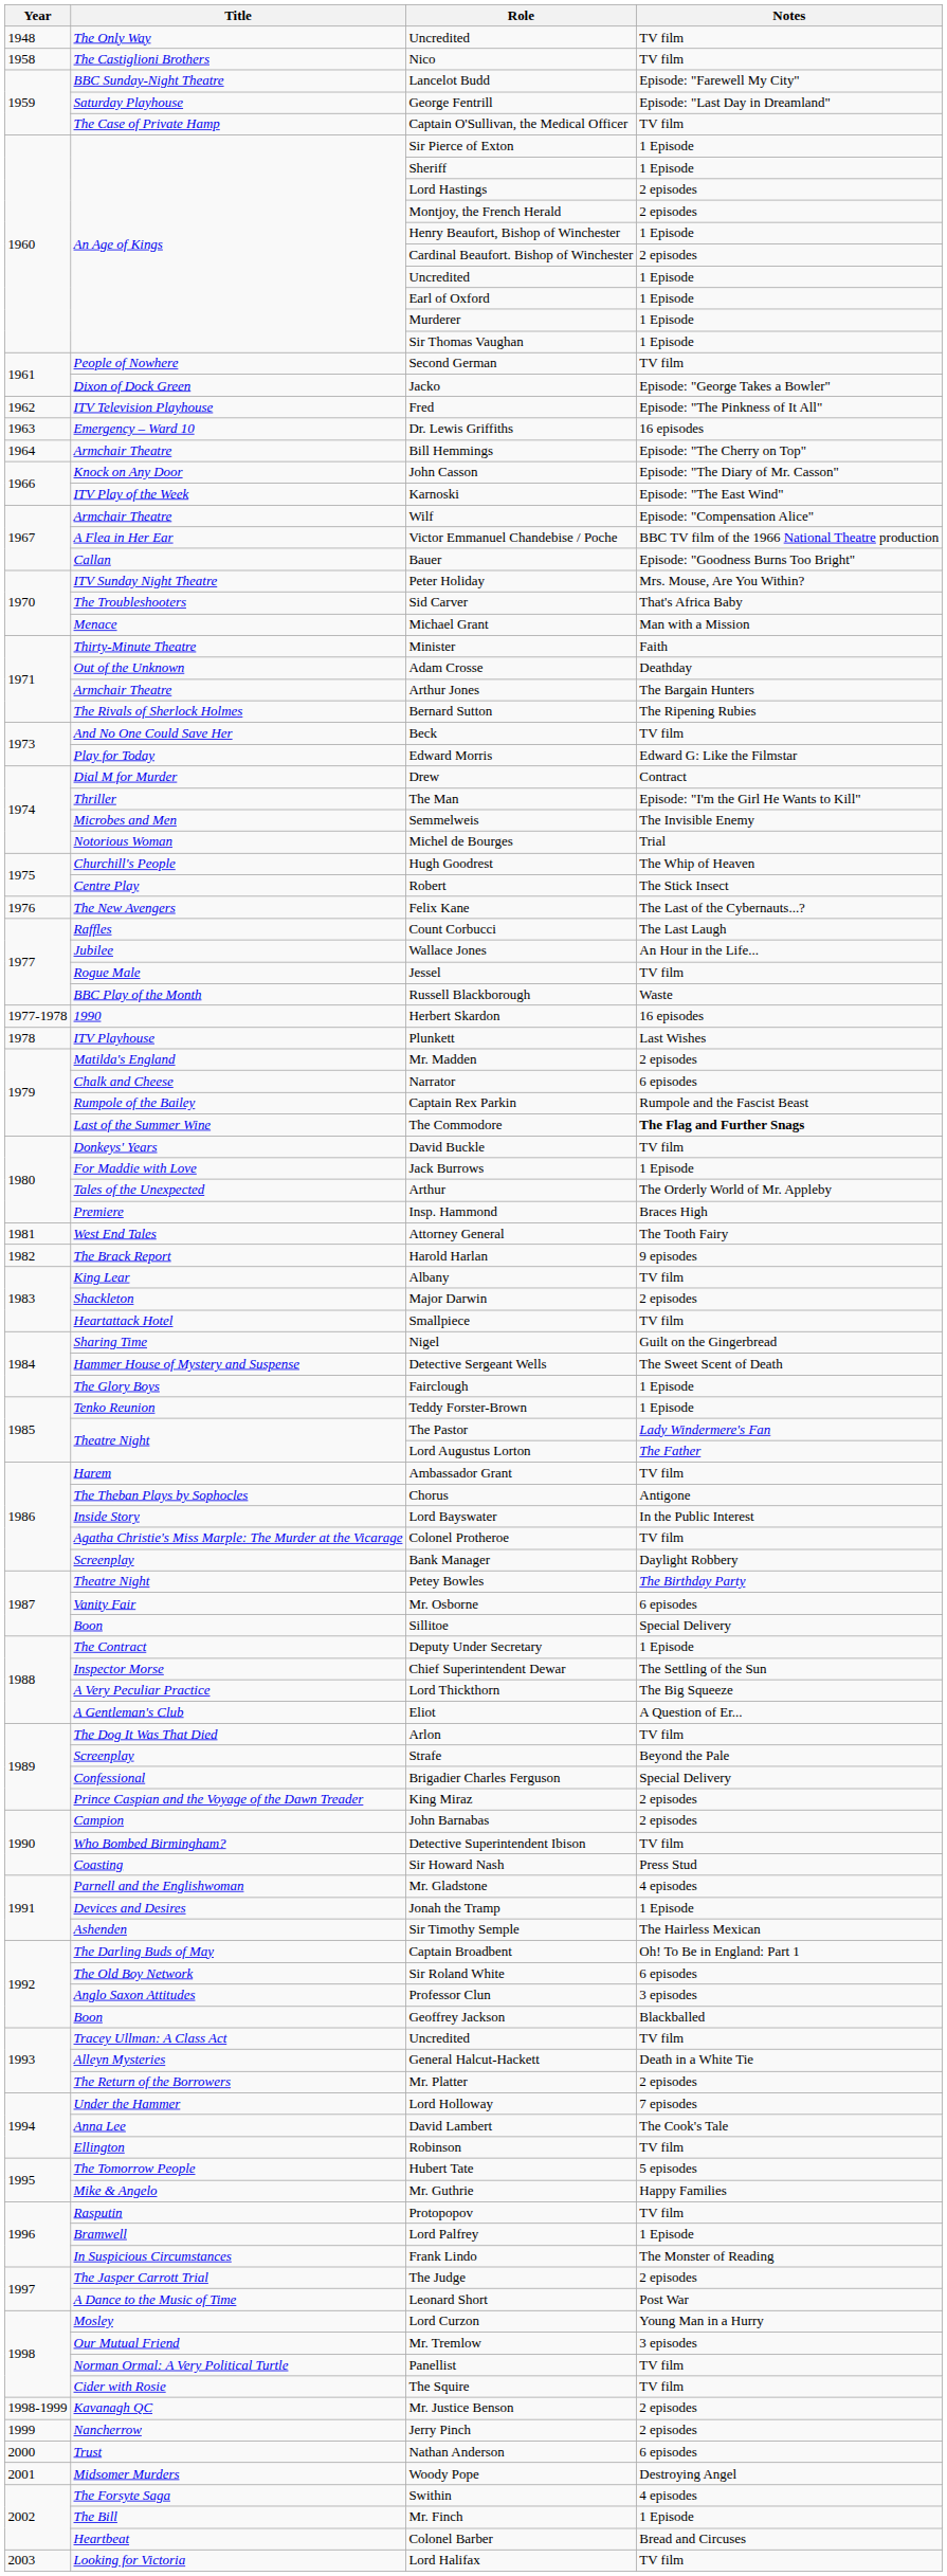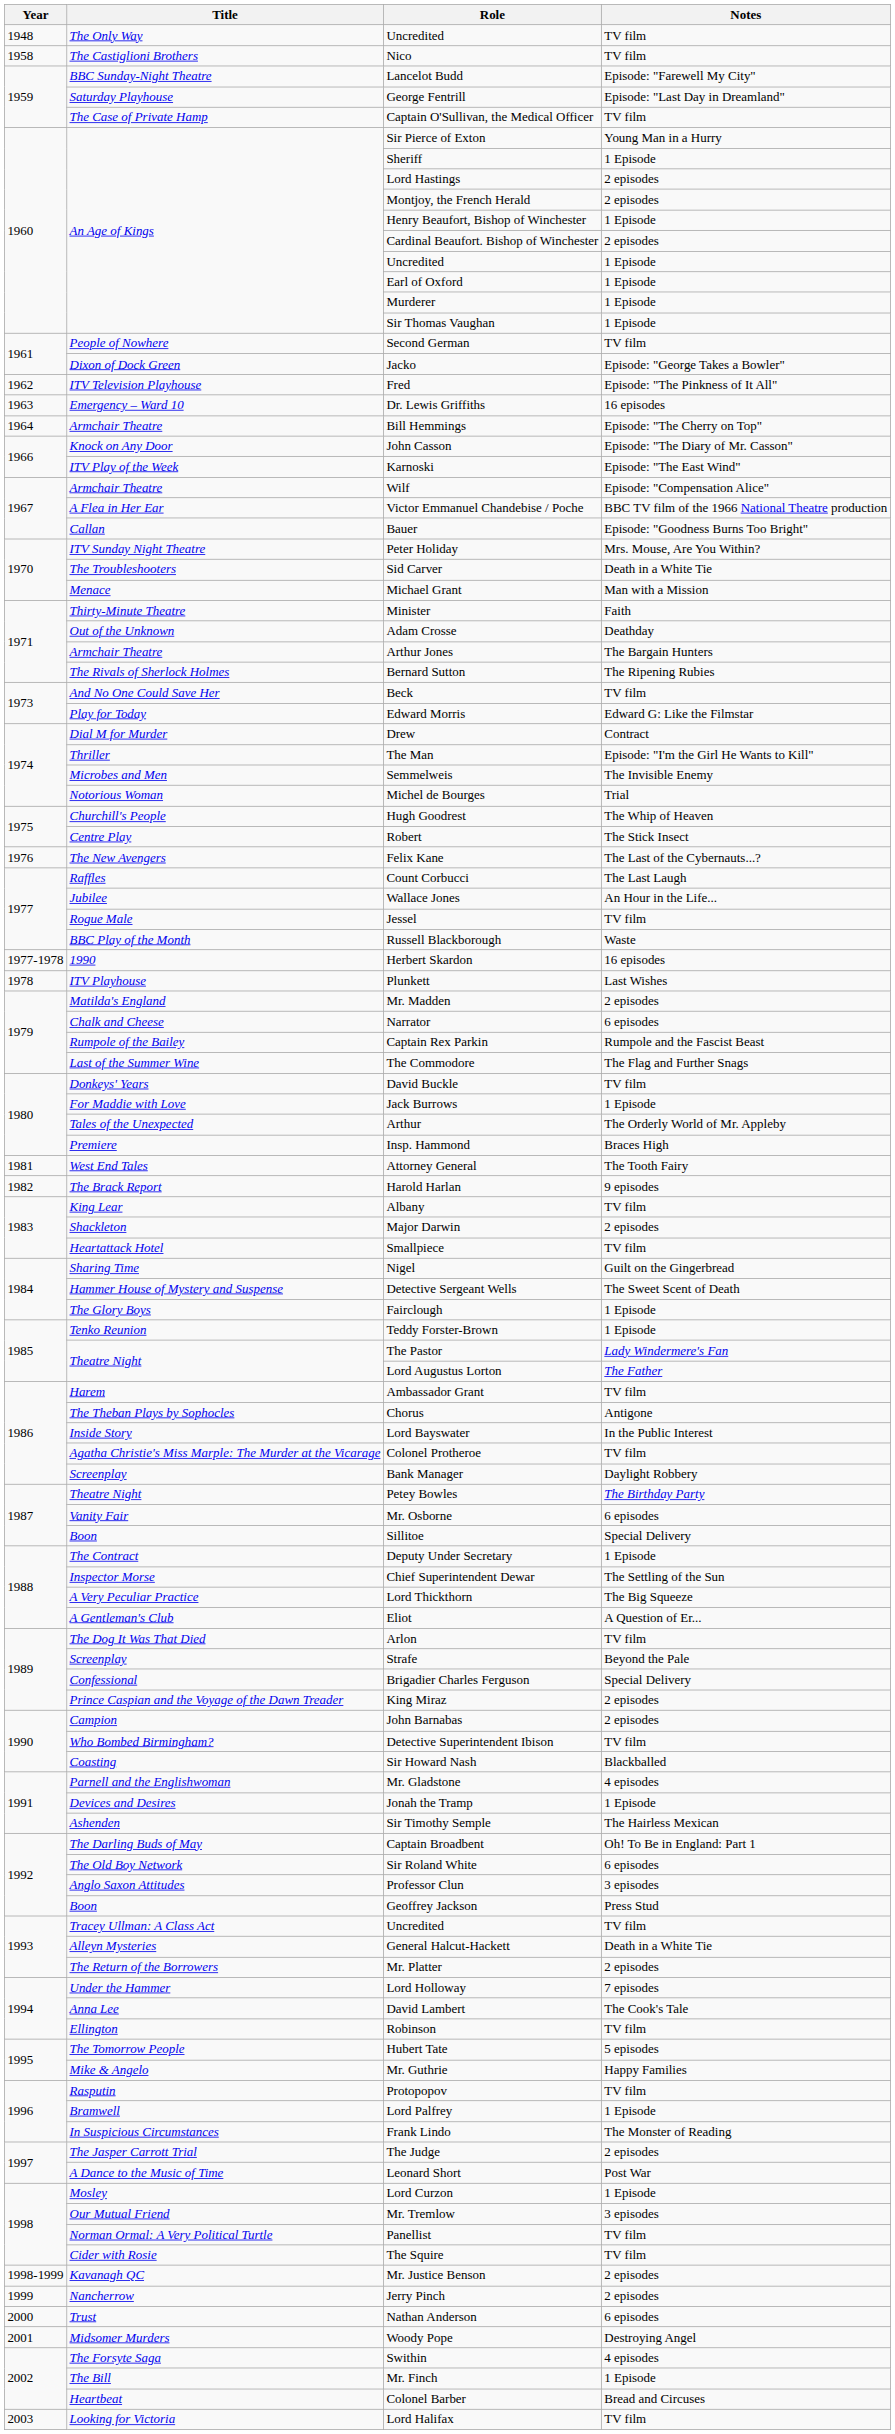 <table class="wikitable">
 <tr>
 <th>Year</th>
 <th>Title</th>
 <th>Role</th>
 <th>Notes</th>
 </tr>
 <tr>
 <td>1948</td>
 <td><em><a href='#'>The Only Way</a></em></td>
 <td>Uncredited</td>
 <td>TV film</td>
 </tr>
 <tr>
 <td>1958</td>
 <td><em><a href='#'>The Castiglioni Brothers</a></em></td>
 <td>Nico</td>
 <td>TV film</td>
 </tr>
 <tr>
 <td rowspan="3">1959</td>
 <td><em><a href='#'>BBC Sunday-Night Theatre</a></em></td>
 <td>Lancelot Budd</td>
 <td>Episode: "Farewell My City"</td>
 </tr>
 <tr>
 <td><em><a href='#'>Saturday Playhouse</a></em></td>
 <td>George Fentrill</td>
 <td>Episode: "Last Day in Dreamland"</td>
 </tr>
 <tr>
 <td><em><a href='#'>The Case of Private Hamp</a></em></td>
 <td>Captain O'Sullivan, the Medical Officer</td>
 <td>TV film</td>
 </tr>
 <tr>
 <td rowspan="10">1960</td>
 <td rowspan="10"><em><a href='#'>An Age of Kings</a></em></td>
 <td>Sir Pierce of Exton</td>
-<td>1 Episode</td>
+<td>Young Man in a Hurry</td>
 </tr>
 <tr>
 <td>Sheriff</td>
 <td>1 Episode</td>
 </tr>
 <tr>
 <td>Lord Hastings</td>
 <td>2 episodes</td>
 </tr>
 <tr>
 <td>Montjoy, the French Herald</td>
 <td>2 episodes</td>
 </tr>
 <tr>
 <td>Henry Beaufort, Bishop of Winchester</td>
 <td>1 Episode</td>
 </tr>
 <tr>
 <td>Cardinal Beaufort. Bishop of Winchester</td>
 <td>2 episodes</td>
 </tr>
 <tr>
 <td>Uncredited</td>
 <td>1 Episode</td>
 </tr>
 <tr>
 <td>Earl of Oxford</td>
 <td>1 Episode</td>
 </tr>
 <tr>
 <td>Murderer</td>
 <td>1 Episode</td>
 </tr>
 <tr>
 <td>Sir Thomas Vaughan</td>
 <td>1 Episode</td>
 </tr>
 <tr>
 <td rowspan="2">1961</td>
 <td><em><a href='#'>People of Nowhere</a></em></td>
 <td>Second German</td>
 <td>TV film</td>
 </tr>
 <tr>
 <td><em><a href='#'>Dixon of Dock Green</a></em></td>
 <td>Jacko</td>
 <td>Episode: "George Takes a Bowler"</td>
 </tr>
 <tr>
 <td>1962</td>
 <td><em><a href='#'>ITV Television Playhouse</a></em></td>
 <td>Fred</td>
 <td>Episode: "The Pinkness of It All"</td>
 </tr>
 <tr>
 <td>1963</td>
 <td><em><a href='#'>Emergency – Ward 10</a></em></td>
 <td>Dr. Lewis Griffiths</td>
 <td>16 episodes</td>
 </tr>
 <tr>
 <td>1964</td>
 <td><em><a href='#'>Armchair Theatre</a></em></td>
 <td>Bill Hemmings</td>
 <td>Episode: "The Cherry on Top"</td>
 </tr>
 <tr>
 <td rowspan="2">1966</td>
 <td><em><a href='#'>Knock on Any Door</a></em></td>
 <td>John Casson</td>
 <td>Episode: "The Diary of Mr. Casson"</td>
 </tr>
 <tr>
 <td><em><a href='#'>ITV Play of the Week</a></em></td>
 <td>Karnoski</td>
 <td>Episode: "The East Wind"</td>
 </tr>
 <tr>
 <td rowspan="3">1967</td>
 <td><em><a href='#'>Armchair Theatre</a></em></td>
 <td>Wilf</td>
 <td>Episode: "Compensation Alice"</td>
 </tr>
 <tr>
 <td><em><a href='#'>A Flea in Her Ear</a></em></td>
 <td>Victor Emmanuel Chandebise / Poche</td>
 <td>BBC TV film of the 1966 <a href='#'>National Theatre</a> production</td>
 </tr>
 <tr>
 <td><em><a href='#'>Callan</a></em></td>
 <td>Bauer</td>
 <td>Episode: "Goodness Burns Too Bright"</td>
 </tr>
 <tr>
 <td rowspan="3">1970</td>
 <td><em><a href='#'>ITV Sunday Night Theatre</a></em></td>
 <td>Peter Holiday</td>
 <td>Mrs. Mouse, Are You Within?</td>
 </tr>
 <tr>
 <td><em><a href='#'>The Troubleshooters</a></em></td>
 <td>Sid Carver</td>
-<td>That's Africa Baby</td>
+<td>Death in a White Tie</td>
 </tr>
 <tr>
 <td><em><a href='#'>Menace</a></em></td>
 <td>Michael Grant</td>
 <td>Man with a Mission</td>
 </tr>
 <tr>
 <td rowspan="4">1971</td>
 <td><em><a href='#'>Thirty-Minute Theatre</a></em></td>
 <td>Minister</td>
 <td>Faith</td>
 </tr>
 <tr>
 <td><em><a href='#'>Out of the Unknown</a></em></td>
 <td>Adam Crosse</td>
 <td>Deathday</td>
 </tr>
 <tr>
 <td><em><a href='#'>Armchair Theatre</a></em></td>
 <td>Arthur Jones</td>
 <td>The Bargain Hunters</td>
 </tr>
 <tr>
 <td><em><a href='#'>The Rivals of Sherlock Holmes</a></em></td>
 <td>Bernard Sutton</td>
 <td>The Ripening Rubies</td>
 </tr>
 <tr>
 <td rowspan="2">1973</td>
 <td><em><a href='#'>And No One Could Save Her</a></em></td>
 <td>Beck</td>
 <td>TV film</td>
 </tr>
 <tr>
 <td><em><a href='#'>Play for Today</a></em></td>
 <td>Edward Morris</td>
 <td>Edward G: Like the Filmstar</td>
 </tr>
 <tr>
 <td rowspan="4">1974</td>
 <td><em><a href='#'>Dial M for Murder</a></em></td>
 <td>Drew</td>
 <td>Contract</td>
 </tr>
 <tr>
 <td><em><a href='#'>Thriller</a></em></td>
 <td>The Man</td>
 <td>Episode: "I'm the Girl He Wants to Kill"</td>
 </tr>
 <tr>
 <td><em><a href='#'>Microbes and Men</a></em></td>
 <td>Semmelweis</td>
 <td>The Invisible Enemy</td>
 </tr>
 <tr>
 <td><em><a href='#'>Notorious Woman</a></em></td>
 <td>Michel de Bourges</td>
 <td>Trial</td>
 </tr>
 <tr>
 <td rowspan="2">1975</td>
 <td><em><a href='#'>Churchill's People</a></em></td>
 <td>Hugh Goodrest</td>
 <td>The Whip of Heaven</td>
 </tr>
 <tr>
 <td><em><a href='#'>Centre Play</a></em></td>
 <td>Robert</td>
 <td>The Stick Insect</td>
 </tr>
 <tr>
 <td>1976</td>
 <td><em><a href='#'>The New Avengers</a></em></td>
 <td>Felix Kane</td>
 <td>The Last of the Cybernauts...?</td>
 </tr>
 <tr>
 <td rowspan="4">1977</td>
 <td><em><a href='#'>Raffles</a></em></td>
 <td>Count Corbucci</td>
 <td>The Last Laugh</td>
 </tr>
 <tr>
 <td><em><a href='#'>Jubilee</a></em></td>
 <td>Wallace Jones</td>
 <td>An Hour in the Life...</td>
 </tr>
 <tr>
 <td><em><a href='#'>Rogue Male</a></em></td>
 <td>Jessel</td>
 <td>TV film</td>
 </tr>
 <tr>
 <td><em><a href='#'>BBC Play of the Month</a></em></td>
 <td>Russell Blackborough</td>
 <td>Waste</td>
 </tr>
 <tr>
 <td>1977-1978</td>
 <td><em><a href='#'>1990</a></em></td>
 <td>Herbert Skardon</td>
 <td>16 episodes</td>
 </tr>
 <tr>
 <td>1978</td>
 <td><em><a href='#'>ITV Playhouse</a></em></td>
 <td>Plunkett</td>
 <td>Last Wishes</td>
 </tr>
 <tr>
 <td rowspan="4">1979</td>
 <td><em><a href='#'>Matilda's England</a></em></td>
 <td>Mr. Madden</td>
 <td>2 episodes</td>
 </tr>
 <tr>
 <td><em><a href='#'>Chalk and Cheese</a></em></td>
 <td>Narrator</td>
 <td>6 episodes</td>
 </tr>
 <tr>
 <td><em><a href='#'>Rumpole of the Bailey</a></em></td>
 <td>Captain Rex Parkin</td>
 <td>Rumpole and the Fascist Beast</td>
 </tr>
 <tr>
 <td><em><a href='#'>Last of the Summer Wine</a></em></td>
 <td>The Commodore</td>
-<td><strong>The Flag and Further Snags</strong></td>
+<td>The Flag and Further Snags</td>
 </tr>
 <tr>
 <td rowspan="4">1980</td>
 <td><em><a href='#'>Donkeys' Years</a></em></td>
 <td>David Buckle</td>
 <td>TV film</td>
 </tr>
 <tr>
 <td><em><a href='#'>For Maddie with Love</a></em></td>
 <td>Jack Burrows</td>
 <td>1 Episode</td>
 </tr>
 <tr>
 <td><em><a href='#'>Tales of the Unexpected</a></em></td>
 <td>Arthur</td>
 <td>The Orderly World of Mr. Appleby</td>
 </tr>
 <tr>
 <td><em><a href='#'>Premiere</a></em></td>
 <td>Insp. Hammond</td>
 <td>Braces High</td>
 </tr>
 <tr>
 <td>1981</td>
 <td><em><a href='#'>West End Tales</a></em></td>
 <td>Attorney General</td>
 <td>The Tooth Fairy</td>
 </tr>
 <tr>
 <td>1982</td>
 <td><em><a href='#'>The Brack Report</a></em></td>
 <td>Harold Harlan</td>
 <td>9 episodes</td>
 </tr>
 <tr>
 <td rowspan="3">1983</td>
 <td><em><a href='#'>King Lear</a></em></td>
 <td>Albany</td>
 <td>TV film</td>
 </tr>
 <tr>
 <td><em><a href='#'>Shackleton</a></em></td>
 <td>Major Darwin</td>
 <td>2 episodes</td>
 </tr>
 <tr>
 <td><em><a href='#'>Heartattack Hotel</a></em></td>
 <td>Smallpiece</td>
 <td>TV film</td>
 </tr>
 <tr>
 <td rowspan="3">1984</td>
 <td><em><a href='#'>Sharing Time</a></em></td>
 <td>Nigel</td>
 <td>Guilt on the Gingerbread</td>
 </tr>
 <tr>
 <td><em><a href='#'>Hammer House of Mystery and Suspense</a></em></td>
 <td>Detective Sergeant Wells</td>
 <td>The Sweet Scent of Death</td>
 </tr>
 <tr>
 <td><em><a href='#'>The Glory Boys</a></em></td>
 <td>Fairclough</td>
 <td>1 Episode</td>
 </tr>
 <tr>
 <td rowspan="3">1985</td>
 <td><em><a href='#'>Tenko Reunion</a></em></td>
 <td>Teddy Forster-Brown</td>
 <td>1 Episode</td>
 </tr>
 <tr>
 <td rowspan="2"><em><a href='#'>Theatre Night</a></em></td>
 <td>The Pastor</td>
 <td><em><a href='#'>Lady Windermere's Fan</a></em></td>
 </tr>
 <tr>
 <td>Lord Augustus Lorton</td>
 <td><em><a href='#'>The Father</a></em></td>
 </tr>
 <tr>
 <td rowspan="5">1986</td>
 <td><em><a href='#'>Harem</a></em></td>
 <td>Ambassador Grant</td>
 <td>TV film</td>
 </tr>
 <tr>
 <td><em><a href='#'>The Theban Plays by Sophocles</a></em></td>
 <td>Chorus</td>
 <td>Antigone</td>
 </tr>
 <tr>
 <td><em><a href='#'>Inside Story</a></em></td>
 <td>Lord Bayswater</td>
 <td>In the Public Interest</td>
 </tr>
 <tr>
 <td><em><a href='#'>Agatha Christie's Miss Marple: The Murder at the Vicarage</a></em></td>
 <td>Colonel Protheroe</td>
 <td>TV film</td>
 </tr>
 <tr>
 <td><em><a href='#'>Screenplay</a></em></td>
 <td>Bank Manager</td>
 <td>Daylight Robbery</td>
 </tr>
 <tr>
 <td rowspan="3">1987</td>
 <td><em><a href='#'>Theatre Night</a></em></td>
 <td>Petey Bowles</td>
 <td><em><a href='#'>The Birthday Party</a></em></td>
 </tr>
 <tr>
 <td><em><a href='#'>Vanity Fair</a></em></td>
 <td>Mr. Osborne</td>
 <td>6 episodes</td>
 </tr>
 <tr>
 <td><em><a href='#'>Boon</a></em></td>
 <td>Sillitoe</td>
 <td>Special Delivery</td>
 </tr>
 <tr>
 <td rowspan="4">1988</td>
 <td><em><a href='#'>The Contract</a></em></td>
 <td>Deputy Under Secretary</td>
 <td>1 Episode</td>
 </tr>
 <tr>
 <td><em><a href='#'>Inspector Morse</a></em></td>
 <td>Chief Superintendent Dewar</td>
 <td>The Settling of the Sun</td>
 </tr>
 <tr>
 <td><em><a href='#'>A Very Peculiar Practice</a></em></td>
 <td>Lord Thickthorn</td>
 <td>The Big Squeeze</td>
 </tr>
 <tr>
 <td><em><a href='#'>A Gentleman's Club</a></em></td>
 <td>Eliot</td>
 <td>A Question of Er...</td>
 </tr>
 <tr>
 <td rowspan="4">1989</td>
 <td><em><a href='#'>The Dog It Was That Died</a></em></td>
 <td>Arlon</td>
 <td>TV film</td>
 </tr>
 <tr>
 <td><em><a href='#'>Screenplay</a></em></td>
 <td>Strafe</td>
 <td>Beyond the Pale</td>
 </tr>
 <tr>
 <td><em><a href='#'>Confessional</a></em></td>
 <td>Brigadier Charles Ferguson</td>
 <td>Special Delivery</td>
 </tr>
 <tr>
 <td><em><a href='#'>Prince Caspian and the Voyage of the Dawn Treader</a></em></td>
 <td>King Miraz</td>
 <td>2 episodes</td>
 </tr>
 <tr>
 <td rowspan="3">1990</td>
 <td><em><a href='#'>Campion</a></em></td>
 <td>John Barnabas</td>
 <td>2 episodes</td>
 </tr>
 <tr>
 <td><em><a href='#'>Who Bombed Birmingham?</a></em></td>
 <td>Detective Superintendent Ibison</td>
 <td>TV film</td>
 </tr>
 <tr>
 <td><em><a href='#'>Coasting</a></em></td>
 <td>Sir Howard Nash</td>
-<td>Press Stud</td>
+<td>Blackballed</td>
 </tr>
 <tr>
 <td rowspan="3">1991</td>
 <td><em><a href='#'>Parnell and the Englishwoman</a></em></td>
 <td>Mr. Gladstone</td>
 <td>4 episodes</td>
 </tr>
 <tr>
 <td><em><a href='#'>Devices and Desires</a></em></td>
 <td>Jonah the Tramp</td>
 <td>1 Episode</td>
 </tr>
 <tr>
 <td><em><a href='#'>Ashenden</a></em></td>
 <td>Sir Timothy Semple</td>
 <td>The Hairless Mexican</td>
 </tr>
 <tr>
 <td rowspan="4">1992</td>
 <td><em><a href='#'>The Darling Buds of May</a></em></td>
 <td>Captain Broadbent</td>
 <td>Oh! To Be in England: Part 1</td>
 </tr>
 <tr>
 <td><em><a href='#'>The Old Boy Network</a></em></td>
 <td>Sir Roland White</td>
 <td>6 episodes</td>
 </tr>
 <tr>
 <td><em><a href='#'>Anglo Saxon Attitudes</a></em></td>
 <td>Professor Clun</td>
 <td>3 episodes</td>
 </tr>
 <tr>
 <td><em><a href='#'>Boon</a></em></td>
 <td>Geoffrey Jackson</td>
-<td>Blackballed</td>
+<td>Press Stud</td>
 </tr>
 <tr>
 <td rowspan="3">1993</td>
 <td><em><a href='#'>Tracey Ullman: A Class Act</a></em></td>
 <td>Uncredited</td>
 <td>TV film</td>
 </tr>
 <tr>
 <td><em><a href='#'>Alleyn Mysteries</a></em></td>
 <td>General Halcut-Hackett</td>
 <td>Death in a White Tie</td>
 </tr>
 <tr>
 <td><em><a href='#'>The Return of the Borrowers</a></em></td>
 <td>Mr. Platter</td>
 <td>2 episodes</td>
 </tr>
 <tr>
 <td rowspan="3">1994</td>
 <td><em><a href='#'>Under the Hammer</a></em></td>
 <td>Lord Holloway</td>
 <td>7 episodes</td>
 </tr>
 <tr>
 <td><em><a href='#'>Anna Lee</a></em></td>
 <td>David Lambert</td>
 <td>The Cook's Tale</td>
 </tr>
 <tr>
 <td><em><a href='#'>Ellington</a></em></td>
 <td>Robinson</td>
 <td>TV film</td>
 </tr>
 <tr>
 <td rowspan="2">1995</td>
 <td><em><a href='#'>The Tomorrow People</a></em></td>
 <td>Hubert Tate</td>
 <td>5 episodes</td>
 </tr>
 <tr>
 <td><em><a href='#'>Mike & Angelo</a></em></td>
 <td>Mr. Guthrie</td>
 <td>Happy Families</td>
 </tr>
 <tr>
 <td rowspan="3">1996</td>
 <td><em><a href='#'>Rasputin</a></em></td>
 <td>Protopopov</td>
 <td>TV film</td>
 </tr>
 <tr>
 <td><em><a href='#'>Bramwell</a></em></td>
 <td>Lord Palfrey</td>
 <td>1 Episode</td>
 </tr>
 <tr>
 <td><em><a href='#'>In Suspicious Circumstances</a></em></td>
 <td>Frank Lindo</td>
 <td>The Monster of Reading</td>
 </tr>
 <tr>
 <td rowspan="2">1997</td>
 <td><em><a href='#'>The Jasper Carrott Trial</a></em></td>
 <td>The Judge</td>
 <td>2 episodes</td>
 </tr>
 <tr>
 <td><em><a href='#'>A Dance to the Music of Time</a></em></td>
 <td>Leonard Short</td>
 <td>Post War</td>
 </tr>
 <tr>
 <td rowspan="4">1998</td>
 <td><em><a href='#'>Mosley</a></em></td>
 <td>Lord Curzon</td>
-<td>Young Man in a Hurry</td>
+<td>1 Episode</td>
 </tr>
 <tr>
 <td><em><a href='#'>Our Mutual Friend</a></em></td>
 <td>Mr. Tremlow</td>
 <td>3 episodes</td>
 </tr>
 <tr>
 <td><em><a href='#'>Norman Ormal: A Very Political Turtle</a></em></td>
 <td>Panellist</td>
 <td>TV film</td>
 </tr>
 <tr>
 <td><em><a href='#'>Cider with Rosie</a></em></td>
 <td>The Squire</td>
 <td>TV film</td>
 </tr>
 <tr>
 <td>1998-1999</td>
 <td><em><a href='#'>Kavanagh QC</a></em></td>
 <td>Mr. Justice Benson</td>
 <td>2 episodes</td>
 </tr>
 <tr>
 <td>1999</td>
 <td><em><a href='#'>Nancherrow</a></em></td>
 <td>Jerry Pinch</td>
 <td>2 episodes</td>
 </tr>
 <tr>
 <td>2000</td>
 <td><em><a href='#'>Trust</a></em></td>
 <td>Nathan Anderson</td>
 <td>6 episodes</td>
 </tr>
 <tr>
 <td>2001</td>
 <td><em><a href='#'>Midsomer Murders</a></em></td>
 <td>Woody Pope</td>
 <td>Destroying Angel</td>
 </tr>
 <tr>
 <td rowspan="3">2002</td>
 <td><em><a href='#'>The Forsyte Saga</a></em></td>
 <td>Swithin</td>
 <td>4 episodes</td>
 </tr>
 <tr>
 <td><em><a href='#'>The Bill</a></em></td>
 <td>Mr. Finch</td>
 <td>1 Episode</td>
 </tr>
 <tr>
 <td><em><a href='#'>Heartbeat</a></em></td>
 <td>Colonel Barber</td>
 <td>Bread and Circuses</td>
 </tr>
 <tr>
 <td>2003</td>
 <td><em><a href='#'>Looking for Victoria</a></em></td>
 <td>Lord Halifax</td>
 <td>TV film</td>
 </tr>
 </table>
